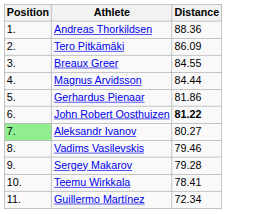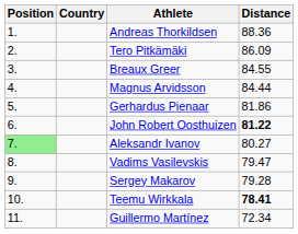 <table class="wikitable">
 <tr>
 <th>Position</th>
+<th>Country</th>
 <th>Athlete</th>
 <th>Distance</th>
 </tr>
 <tr>
 <td>1.</td>
+<td></td>
 <td><a href='#'>Andreas Thorkildsen</a></td>
 <td>88.36</td>
 </tr>
 <tr>
 <td>2.</td>
+<td></td>
 <td><a href='#'>Tero Pitkämäki</a></td>
 <td>86.09</td>
 </tr>
 <tr>
 <td>3.</td>
+<td></td>
 <td><a href='#'>Breaux Greer</a></td>
 <td>84.55</td>
 </tr>
 <tr>
 <td>4.</td>
+<td></td>
 <td><a href='#'>Magnus Arvidsson</a></td>
 <td>84.44</td>
 </tr>
 <tr>
 <td>5.</td>
+<td></td>
 <td><a href='#'>Gerhardus Pienaar</a></td>
 <td>81.86</td>
 </tr>
 <tr>
 <td>6.</td>
+<td></td>
 <td><a href='#'>John Robert Oosthuizen</a></td>
 <td><strong>81.22</strong></td>
 </tr>
 <tr>
 <td style="background: lightgreen;">7.</td>
+<td></td>
 <td><a href='#'>Aleksandr Ivanov</a></td>
 <td>80.27</td>
 </tr>
 <tr>
 <td>8.</td>
+<td></td>
 <td><a href='#'>Vadims Vasilevskis</a></td>
-<td>79.46</td>
+<td>79.47</td>
 </tr>
 <tr>
 <td>9.</td>
+<td></td>
 <td><a href='#'>Sergey Makarov</a></td>
 <td>79.28</td>
 </tr>
 <tr>
 <td>10.</td>
+<td></td>
 <td><a href='#'>Teemu Wirkkala</a></td>
-<td>78.41</td>
+<td><strong>78.41</strong></td>
 </tr>
 <tr>
 <td>11.</td>
+<td></td>
 <td><a href='#'>Guillermo Martínez</a></td>
 <td>72.34</td>
 </tr>
 </table>
